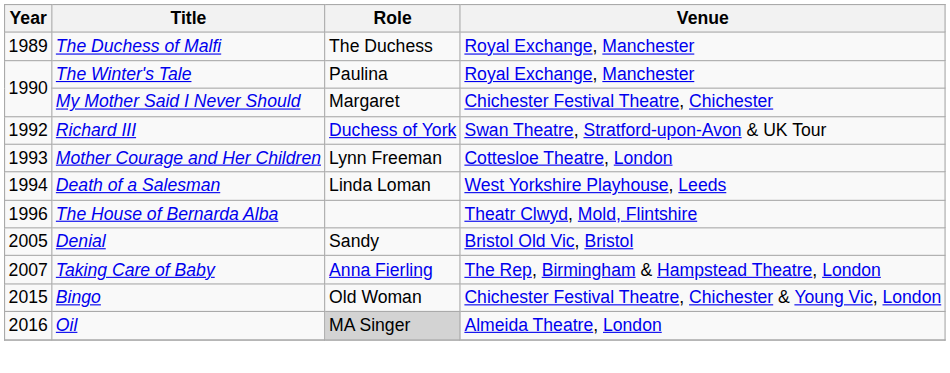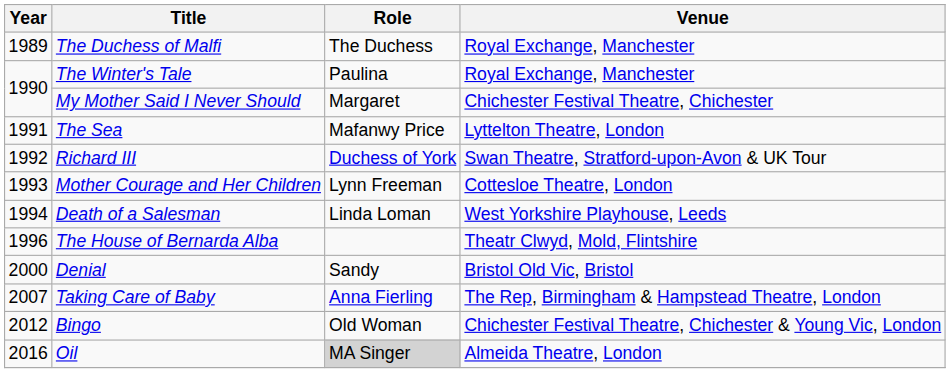 <table class="wikitable sortable">
 <tr>
 <th>Year</th>
 <th>Title</th>
 <th>Role</th>
 <th>Venue</th>
 </tr>
 <tr>
 <td>1989</td>
 <td><em><a href='#'>The Duchess of Malfi</a></em></td>
 <td>The Duchess</td>
 <td><a href='#'>Royal Exchange</a>, <a href='#'>Manchester</a></td>
 </tr>
 <tr>
 <td rowspan="2">1990</td>
 <td><em><a href='#'>The Winter's Tale</a></em></td>
 <td>Paulina</td>
 <td><a href='#'>Royal Exchange</a>, <a href='#'>Manchester</a></td>
 </tr>
 <tr>
 <td><em><a href='#'>My Mother Said I Never Should</a></em></td>
 <td>Margaret</td>
 <td><a href='#'>Chichester Festival Theatre</a>, <a href='#'>Chichester</a></td>
+</tr>
+<tr>
+<td>1991</td>
+<td><em><a href='#'>The Sea</a></em></td>
+<td>Mafanwy Price</td>
+<td><a href='#'>Lyttelton Theatre</a>, <a href='#'>London</a></td>
 </tr>
 <tr>
 <td>1992</td>
 <td><em><a href='#'>Richard III</a></em></td>
 <td><a href='#'>Duchess of York</a></td>
 <td><a href='#'>Swan Theatre</a>, <a href='#'>Stratford-upon-Avon</a> & UK Tour</td>
 </tr>
 <tr>
 <td>1993</td>
 <td><em><a href='#'>Mother Courage and Her Children</a></em></td>
 <td>Lynn Freeman</td>
 <td><a href='#'>Cottesloe Theatre</a>, <a href='#'>London</a></td>
 </tr>
 <tr>
 <td>1994</td>
 <td><em><a href='#'>Death of a Salesman</a></em></td>
 <td>Linda Loman</td>
 <td><a href='#'>West Yorkshire Playhouse</a>, <a href='#'>Leeds</a></td>
 </tr>
 <tr>
 <td>1996</td>
 <td><em><a href='#'>The House of Bernarda Alba</a></em></td>
 <td></td>
 <td><a href='#'>Theatr Clwyd</a>, <a href='#'>Mold, Flintshire</a></td>
 </tr>
 <tr>
-<td>2005</td>
+<td>2000</td>
 <td><em><a href='#'>Denial</a></em></td>
 <td>Sandy</td>
 <td><a href='#'>Bristol Old Vic</a>, <a href='#'>Bristol</a></td>
 </tr>
 <tr>
 <td>2007</td>
 <td><em><a href='#'>Taking Care of Baby</a></em></td>
 <td><a href='#'>Anna Fierling</a></td>
 <td><a href='#'>The Rep</a>, <a href='#'>Birmingham</a> & <a href='#'>Hampstead Theatre</a>, <a href='#'>London</a></td>
 </tr>
 <tr>
-<td>2015</td>
+<td>2012</td>
 <td><em><a href='#'>Bingo</a></em></td>
 <td>Old Woman</td>
 <td><a href='#'>Chichester Festival Theatre</a>, <a href='#'>Chichester</a> & <a href='#'>Young Vic</a>, <a href='#'>London</a></td>
 </tr>
 <tr>
 <td>2016</td>
 <td><em><a href='#'>Oil</a></em></td>
 <td style="background: lightgrey;">MA Singer</td>
 <td><a href='#'>Almeida Theatre</a>, <a href='#'>London</a></td>
 </tr>
 <tr>
 </tr>
 </table>
